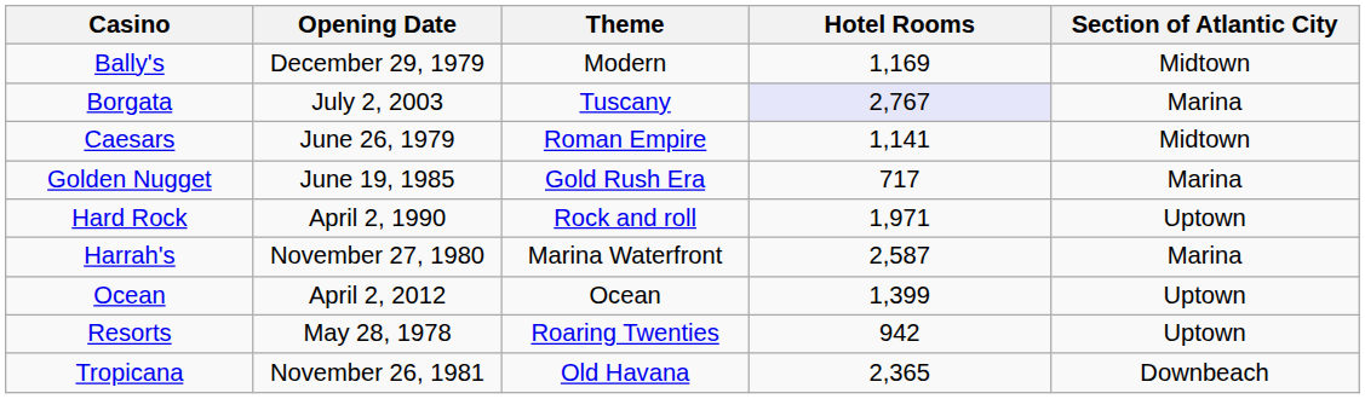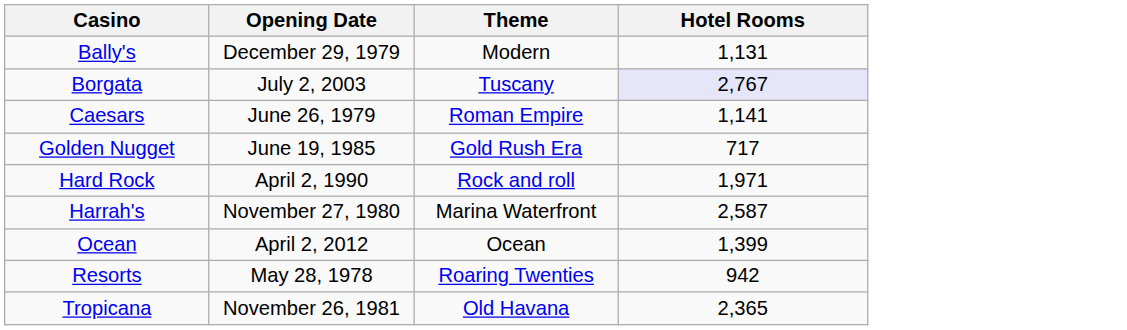 <table class="wikitable sortable" style="text-align:center">
 <tr>
 <th width=155>Casino</th>
 <th width=155>Opening Date</th>
 <th width=155>Theme</th>
 <th width=190>Hotel Rooms</th>
-<th width=195>Section of Atlantic City</th>
 </tr>
 <tr>
 <td><a href='#'>Bally's</a></td>
 <td>December 29, 1979</td>
 <td>Modern</td>
-<td>1,169</td>
-<td>Midtown</td>
+<td>1,131</td>
 </tr>
 <tr>
 <td><a href='#'>Borgata</a></td>
 <td>July 2, 2003</td>
 <td><a href='#'>Tuscany</a></td>
 <td style="background: lavender;">2,767</td>
-<td>Marina</td>
 </tr>
 <tr>
 <td><a href='#'>Caesars</a></td>
 <td>June 26, 1979</td>
 <td><a href='#'>Roman Empire</a></td>
 <td>1,141</td>
-<td>Midtown</td>
 </tr>
 <tr>
 <td><a href='#'>Golden Nugget</a></td>
 <td>June 19, 1985</td>
 <td><a href='#'>Gold Rush Era</a></td>
 <td>717</td>
-<td>Marina</td>
 </tr>
 <tr>
 <td><a href='#'>Hard Rock</a></td>
 <td>April 2, 1990</td>
 <td><a href='#'>Rock and roll</a></td>
 <td>1,971</td>
-<td>Uptown</td>
 </tr>
 <tr>
 <td><a href='#'>Harrah's</a></td>
 <td>November 27, 1980</td>
 <td>Marina Waterfront</td>
 <td>2,587</td>
-<td>Marina</td>
 </tr>
 <tr>
 <td><a href='#'>Ocean</a></td>
 <td>April 2, 2012</td>
 <td>Ocean</td>
 <td>1,399</td>
-<td>Uptown</td>
 </tr>
 <tr>
 <td><a href='#'>Resorts</a></td>
 <td>May 28, 1978</td>
 <td><a href='#'>Roaring Twenties</a></td>
 <td>942</td>
-<td>Uptown</td>
 </tr>
 <tr>
 <td><a href='#'>Tropicana</a></td>
 <td>November 26, 1981</td>
 <td><a href='#'>Old Havana</a></td>
 <td>2,365</td>
-<td>Downbeach</td>
 </tr>
 </table>
